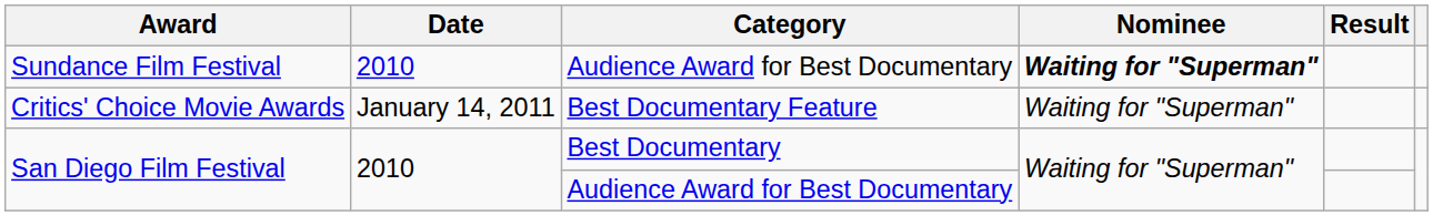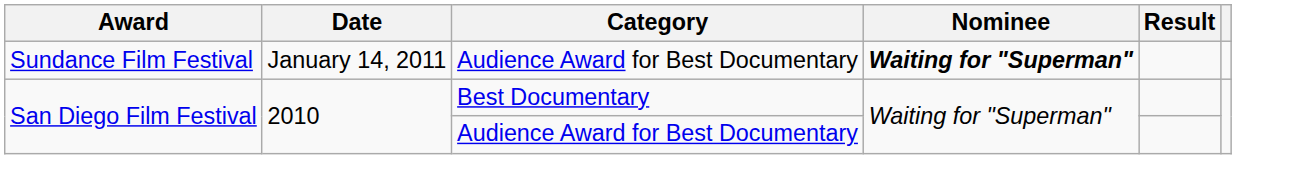 <table class="wikitable">
 <tr>
 <th>Award</th>
 <th>Date</th>
 <th>Category</th>
 <th>Nominee</th>
 <th>Result</th>
 <th></th>
 </tr>
 <tr>
 <td><a href='#'>Sundance Film Festival</a></td>
-<td><a href='#'>2010</a></td>
+<td>January 14, 2011</td>
 <td><a href='#'>Audience Award</a> for Best Documentary</td>
 <td><strong><em>Waiting for "Superman"</em></strong></td>
-<td></td>
-<td></td>
-</tr>
-<tr>
-<td><a href='#'>Critics' Choice Movie Awards</a></td>
-<td>January 14, 2011</td>
-<td><a href='#'>Best Documentary Feature</a></td>
-<td><em>Waiting for "Superman"</em></td>
 <td></td>
 <td></td>
 </tr>
 <tr>
 <td rowspan="2"><a href='#'>San Diego Film Festival</a></td>
 <td rowspan="2">2010</td>
 <td><a href='#'>Best Documentary</a></td>
 <td rowspan="2"><em>Waiting for "Superman"</em></td>
 <td></td>
 <td rowspan="2"></td>
 </tr>
 <tr>
 <td><a href='#'>Audience Award for Best Documentary</a></td>
 <td></td>
 </tr>
 </table>
